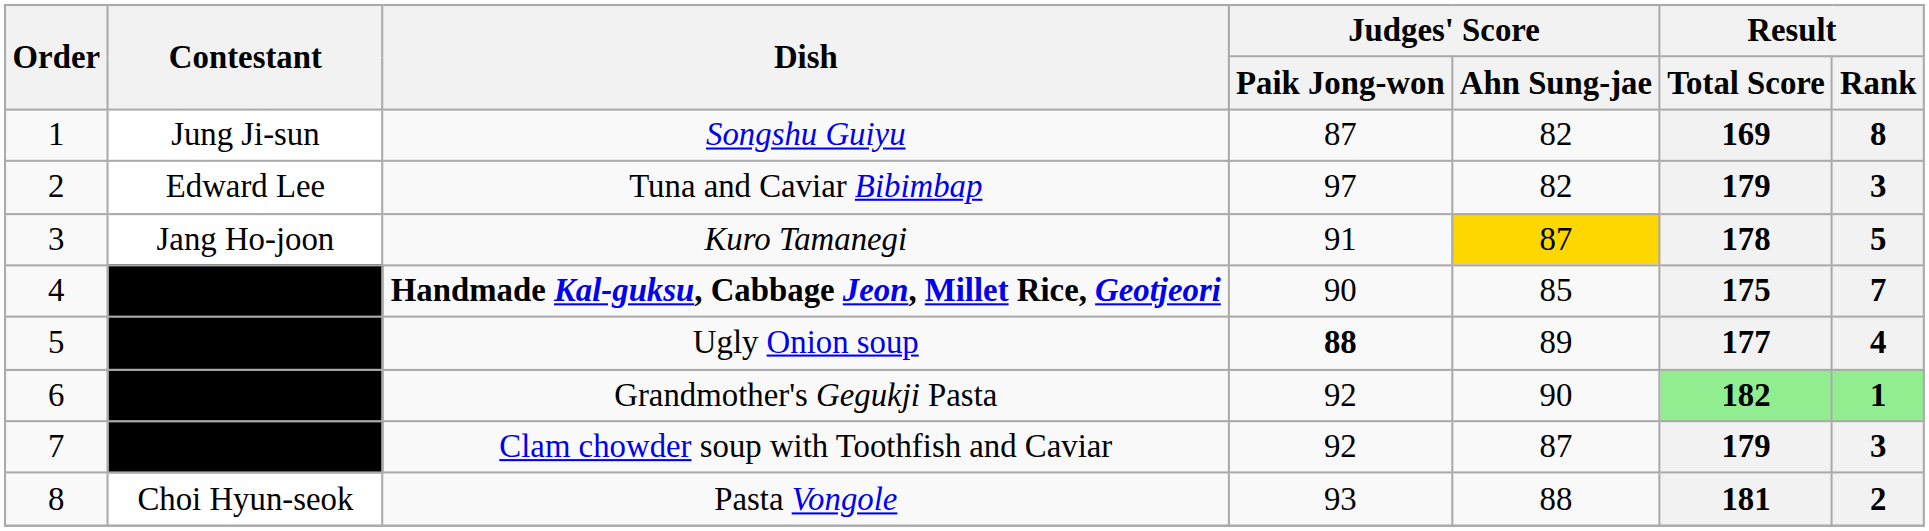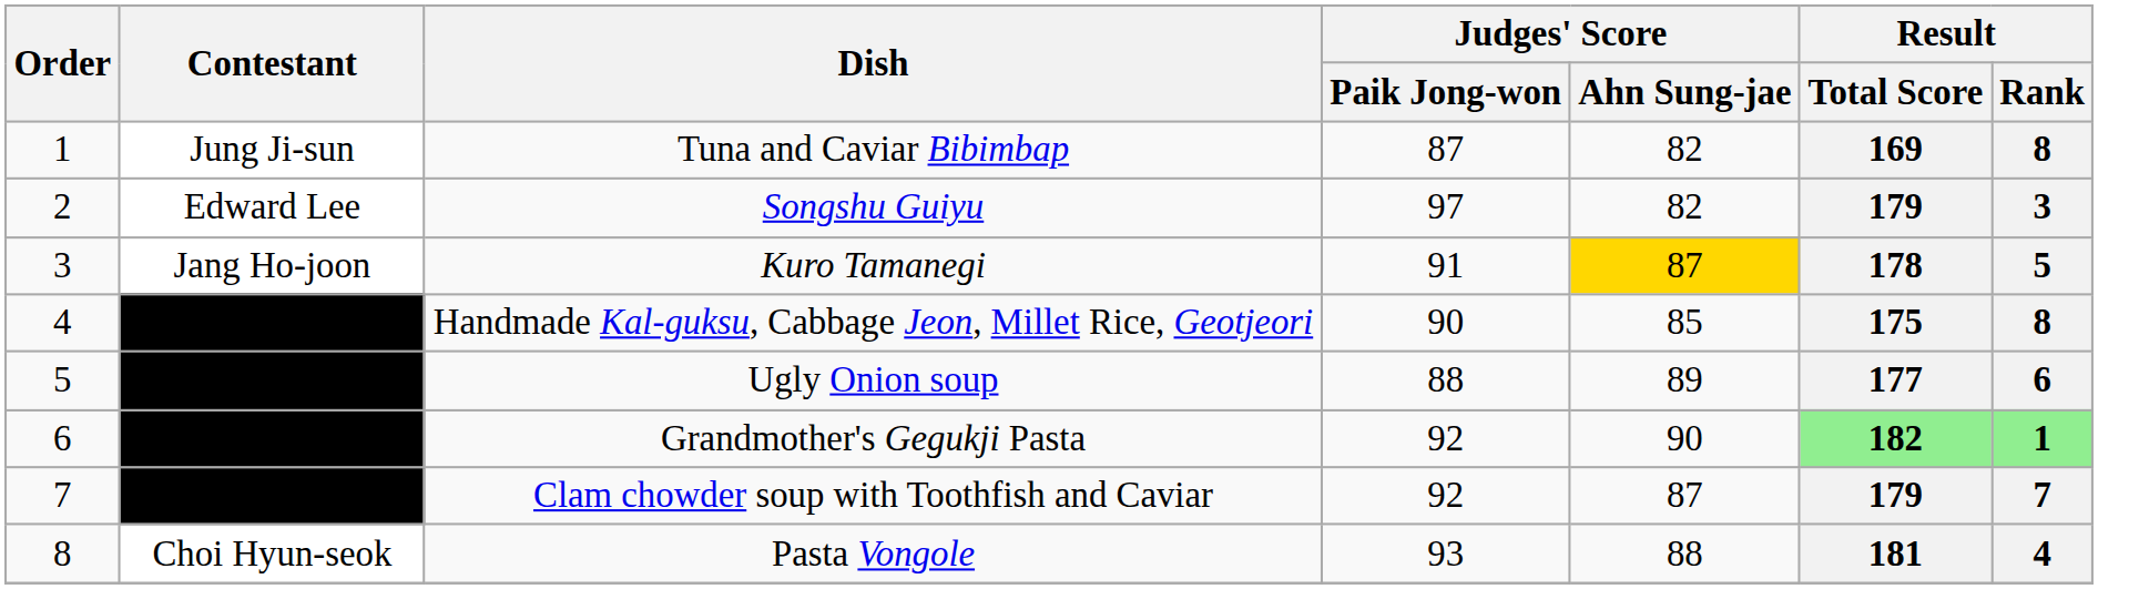 <table class="wikitable sortable" style="text-align:center">
 <tr>
 <th rowspan="2">Order</th>
 <th rowspan="2">Contestant</th>
 <th rowspan="2">Dish</th>
 <th colspan="2">Judges' Score</th>
 <th colspan="2">Result</th>
 </tr>
 <tr>
 <th>Paik Jong-won</th>
 <th>Ahn Sung-jae</th>
 <th>Total Score</th>
 <th>Rank</th>
 </tr>
 <tr>
 <td>1</td>
 <td style="background:White">Jung Ji-sun</td>
-<td><em><a href='#'>Songshu Guiyu</a></em></td>
+<td>Tuna and Caviar <em><a href='#'>Bibimbap</a></em></td>
 <td>87</td>
 <td>82</td>
 <th>169</th>
 <th>8</th>
 </tr>
 <tr>
 <td>2</td>
 <td style="background:White">Edward Lee</td>
-<td>Tuna and Caviar <em><a href='#'>Bibimbap</a></em></td>
+<td><em><a href='#'>Songshu Guiyu</a></em></td>
 <td>97</td>
 <td>82</td>
 <th>179</th>
 <th>3</th>
 </tr>
 <tr>
 <td>3</td>
 <td style="background:White">Jang Ho-joon</td>
 <td><em>Kuro Tamanegi</em></td>
 <td>91</td>
 <td style="background: gold;">87</td>
 <th>178</th>
 <th>5</th>
 </tr>
 <tr>
 <td>4</td>
 <td style="background:Black"><span>Auntie Omakase #1</span></td>
-<td><strong>Handmade <em><a href='#'>Kal-guksu</a></em>, Cabbage <em><a href='#'>Jeon</a></em>, <a href='#'>Millet</a> Rice, <em><a href='#'>Geotjeori</a></em></strong></td>
+<td>Handmade <em><a href='#'>Kal-guksu</a></em>, Cabbage <em><a href='#'>Jeon</a></em>, <a href='#'>Millet</a> Rice, <em><a href='#'>Geotjeori</a></em></td>
 <td>90</td>
 <td>85</td>
 <th>175</th>
-<th>7</th>
+<th>8</th>
 </tr>
 <tr>
 <td>5</td>
 <td style="background:Black"><span>Cooking Maniac</span></td>
 <td>Ugly <a href='#'>Onion soup</a></td>
-<td><strong>88</strong></td>
+<td>88</td>
 <td>89</td>
 <th>177</th>
-<th>4</th>
+<th>6</th>
 </tr>
 <tr>
 <td>6</td>
 <td style="background:Black"><span>Napoli Matfia</span></td>
 <td>Grandmother's <em>Gegukji</em> Pasta</td>
 <td>92</td>
 <td>90</td>
 <th style="background:#90EE90">182</th>
 <th style="background:#90EE90">1</th>
 </tr>
 <tr>
 <td>7</td>
 <td style="background:Black"><span>Triple Star</span></td>
 <td><a href='#'>Clam chowder</a> soup with Toothfish and Caviar</td>
 <td>92</td>
 <td>87</td>
 <th>179</th>
-<th>3</th>
+<th>7</th>
 </tr>
 <tr>
 <td>8</td>
 <td style="background:White">Choi Hyun-seok</td>
 <td>Pasta <em><a href='#'>Vongole</a></em></td>
 <td>93</td>
 <td>88</td>
 <th>181</th>
-<th>2</th>
+<th>4</th>
 </tr>
 <tr>
 </tr>
 </table>
